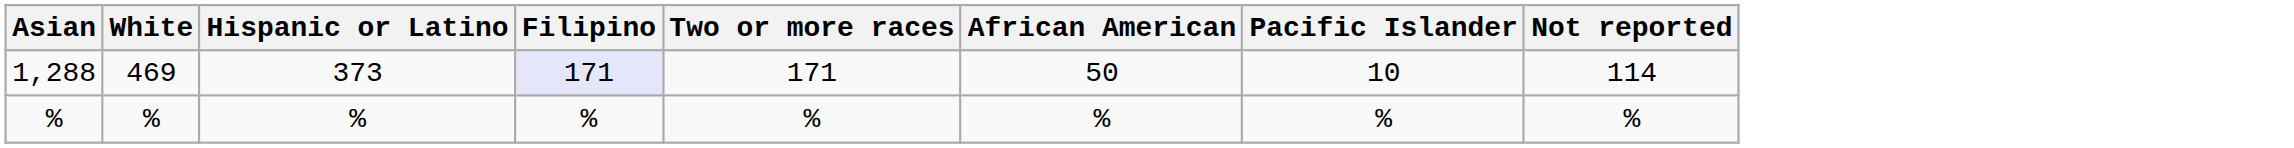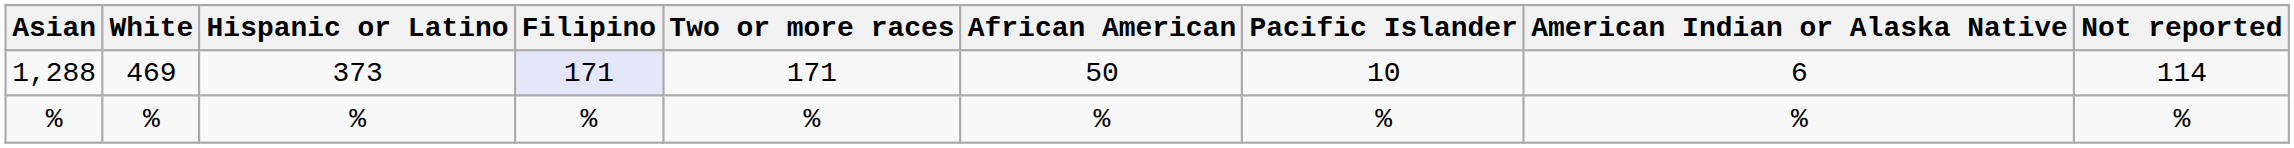 <table class="wikitable"  style="margin-left:50px; text-align:center;">
 <tr>
 <th>Asian</th>
 <th>White</th>
 <th>Hispanic or Latino</th>
 <th>Filipino</th>
 <th>Two or more races</th>
 <th>African American</th>
 <th>Pacific Islander</th>
+<th>American Indian or Alaska Native</th>
 <th>Not reported</th>
 </tr>
 <tr>
 <td>1,288</td>
 <td>469</td>
 <td>373</td>
 <td style="background: lavender;">171</td>
 <td>171</td>
 <td>50</td>
 <td>10</td>
+<td>6</td>
 <td>114</td>
 </tr>
 <tr>
 <td>%</td>
 <td>%</td>
 <td>%</td>
 <td>%</td>
 <td>%</td>
 <td>%</td>
 <td>%</td>
 <td>%</td>
+<td>%</td>
 </tr>
 </table>
